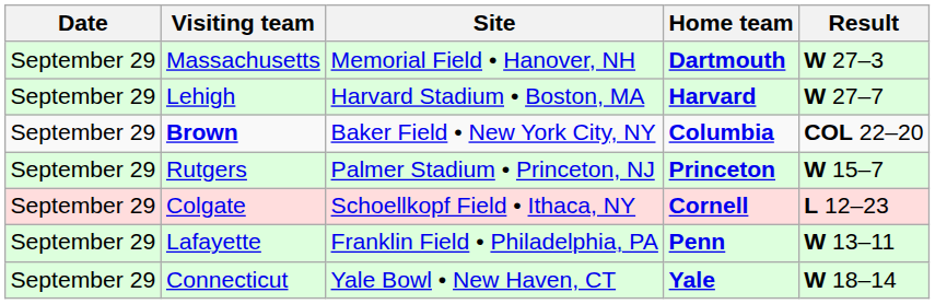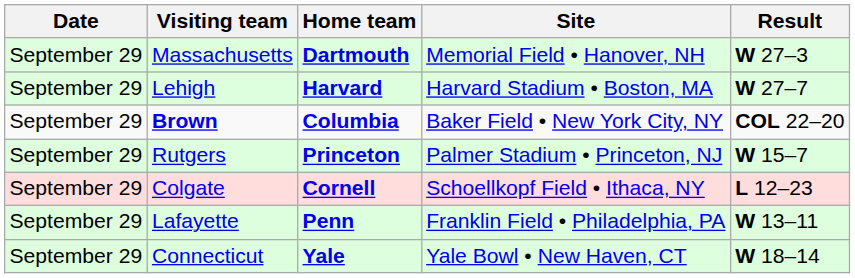 <table class="wikitable">
 <tr>
 <th>Date</th>
 <th>Visiting team</th>
+<th>Home team</th>
 <th>Site</th>
-<th>Home team</th>
 <th>Result</th>
 </tr>
 <tr style="background:#DDFFDD;">
 <td>September 29</td>
 <td><a href='#'>Massachusetts</a></td>
+<td><strong><a href='#'>Dartmouth</a></strong></td>
 <td><a href='#'>Memorial Field</a> • <a href='#'>Hanover, NH</a></td>
-<td><strong><a href='#'>Dartmouth</a></strong></td>
 <td><strong>W</strong> 27–3</td>
 </tr>
 <tr style="background:#DDFFDD;">
 <td>September 29</td>
 <td><a href='#'>Lehigh</a></td>
+<td><strong><a href='#'>Harvard</a></strong></td>
 <td><a href='#'>Harvard Stadium</a> • <a href='#'>Boston, MA</a></td>
-<td><strong><a href='#'>Harvard</a></strong></td>
 <td><strong>W</strong> 27–7</td>
 </tr>
 <tr>
 <td>September 29</td>
 <td><strong><a href='#'>Brown</a></strong></td>
+<td><strong><a href='#'>Columbia</a></strong></td>
 <td><a href='#'>Baker Field</a> • <a href='#'>New York City, NY</a></td>
-<td><strong><a href='#'>Columbia</a></strong></td>
 <td><strong>COL</strong> 22–20</td>
 </tr>
 <tr style="background:#DDFFDD;">
 <td>September 29</td>
 <td><a href='#'>Rutgers</a></td>
+<td><strong><a href='#'>Princeton</a></strong></td>
 <td><a href='#'>Palmer Stadium</a> • <a href='#'>Princeton, NJ</a></td>
-<td><strong><a href='#'>Princeton</a></strong></td>
 <td><strong>W</strong> 15–7</td>
 </tr>
 <tr style="background:#FFDDDD;">
 <td>September 29</td>
 <td><a href='#'>Colgate</a></td>
+<td><strong><a href='#'>Cornell</a></strong></td>
 <td><a href='#'>Schoellkopf Field</a> • <a href='#'>Ithaca, NY</a></td>
-<td><strong><a href='#'>Cornell</a></strong></td>
 <td><strong>L</strong> 12–23</td>
 </tr>
 <tr style="background:#DDFFDD;">
 <td>September 29</td>
 <td><a href='#'>Lafayette</a></td>
+<td><strong><a href='#'>Penn</a></strong></td>
 <td><a href='#'>Franklin Field</a> • <a href='#'>Philadelphia, PA</a></td>
-<td><strong><a href='#'>Penn</a></strong></td>
 <td><strong>W</strong> 13–11</td>
 </tr>
 <tr style="background:#DDFFDD;">
 <td>September 29</td>
 <td><a href='#'>Connecticut</a></td>
+<td><strong><a href='#'>Yale</a></strong></td>
 <td><a href='#'>Yale Bowl</a> • <a href='#'>New Haven, CT</a></td>
-<td><strong><a href='#'>Yale</a></strong></td>
 <td><strong>W</strong> 18–14</td>
 </tr>
 </table>
